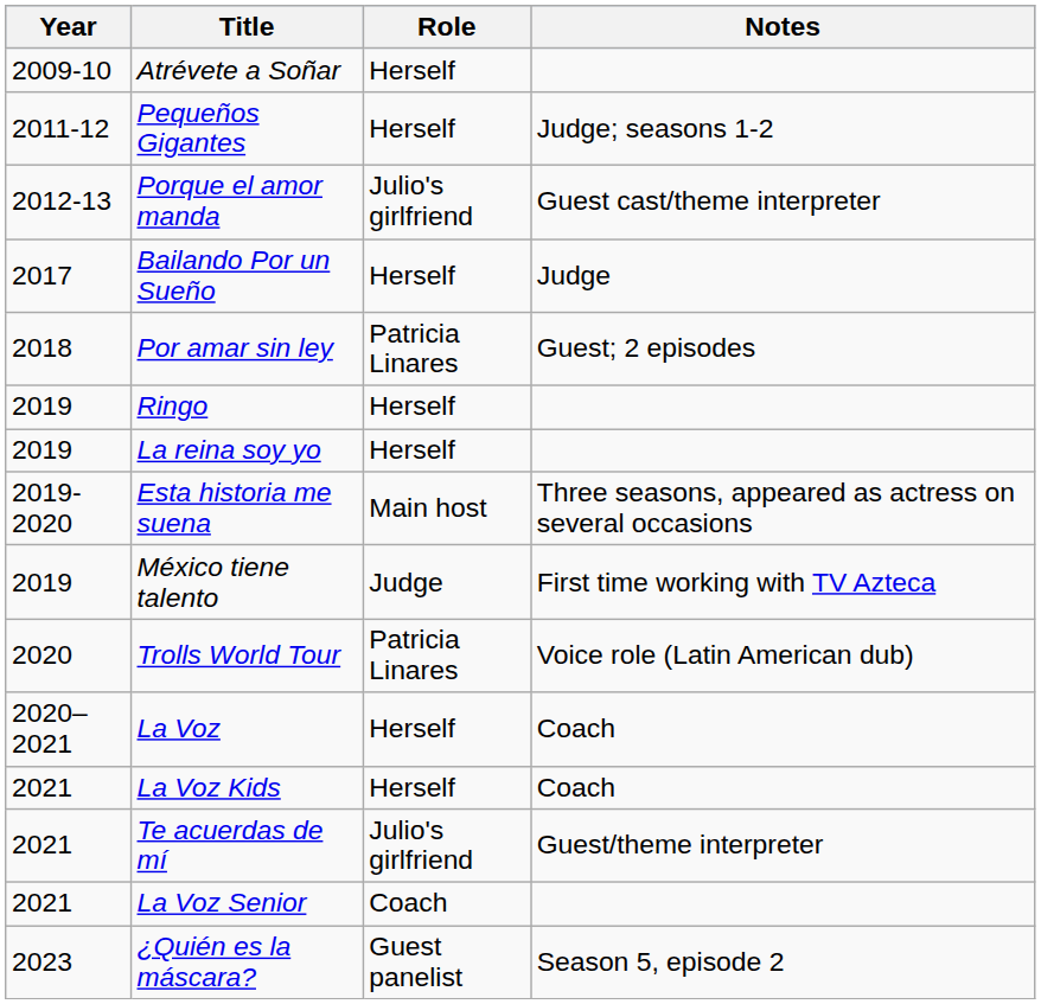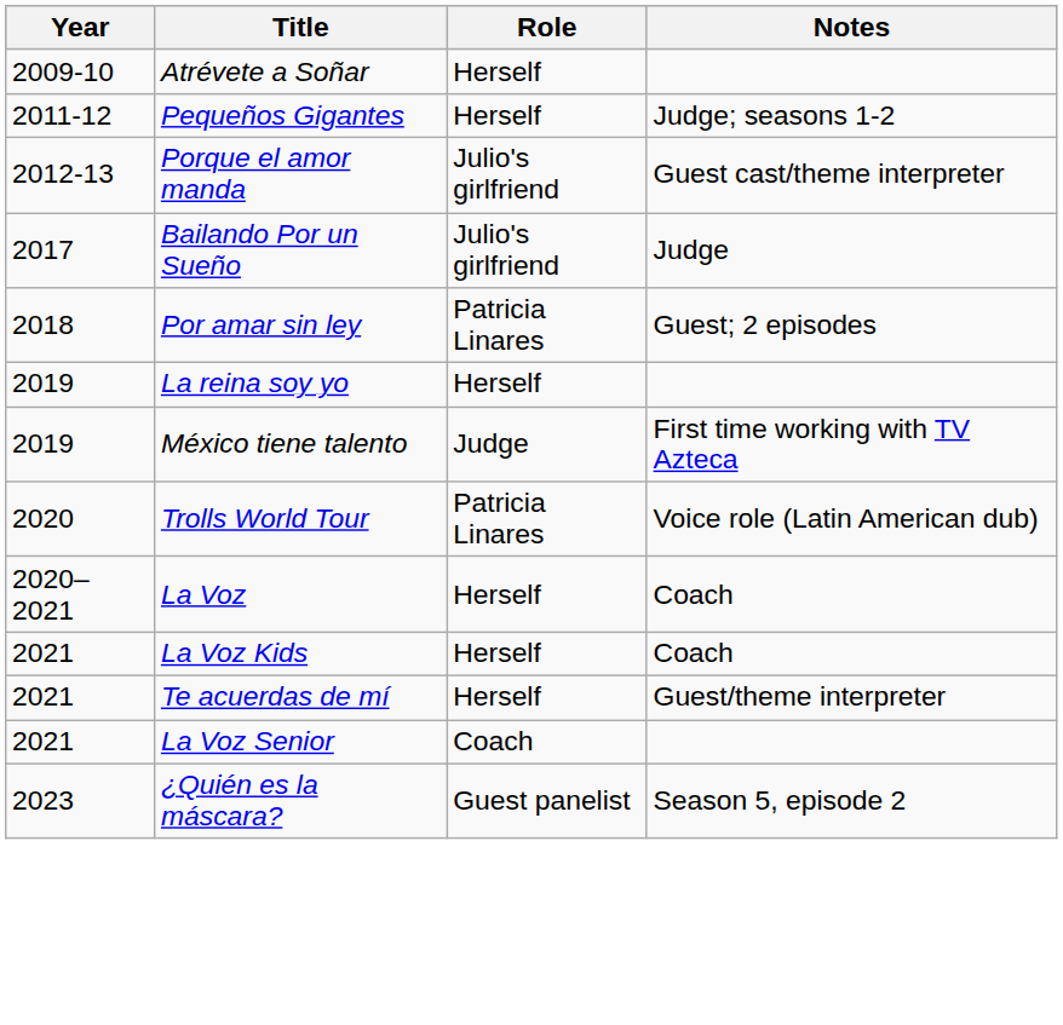 <table class="wikitable">
 <tr style="background:#b0c4de; text-align:center;">
 <th>Year</th>
 <th>Title</th>
 <th>Role</th>
 <th>Notes</th>
 </tr>
 <tr>
 <td>2009-10</td>
 <td><em>Atrévete a Soñar</em></td>
 <td>Herself</td>
 <td></td>
 </tr>
 <tr>
 <td>2011-12</td>
 <td><em><a href='#'>Pequeños Gigantes</a></em></td>
 <td>Herself</td>
 <td>Judge; seasons 1-2</td>
 </tr>
 <tr>
 <td>2012-13</td>
 <td><em><a href='#'>Porque el amor manda</a></em></td>
 <td>Julio's girlfriend</td>
 <td>Guest cast/theme interpreter</td>
 </tr>
 <tr>
 <td>2017</td>
 <td><em><a href='#'>Bailando Por un Sueño</a></em></td>
-<td>Herself</td>
+<td>Julio's girlfriend</td>
 <td>Judge</td>
 </tr>
 <tr>
 <td>2018</td>
 <td><em><a href='#'>Por amar sin ley</a></em></td>
 <td>Patricia Linares</td>
 <td>Guest; 2 episodes</td>
 </tr>
 <tr>
 <td>2019</td>
-<td><em><a href='#'>Ringo</a></em></td>
-<td>Herself</td>
-<td></td>
-</tr>
-<tr>
-<td>2019</td>
 <td><em><a href='#'>La reina soy yo</a></em></td>
 <td>Herself</td>
 <td></td>
-</tr>
-<tr>
-<td>2019-2020</td>
-<td><em><a href='#'>Esta historia me suena</a></em></td>
-<td>Main host</td>
-<td>Three seasons, appeared as actress on several occasions</td>
 </tr>
 <tr>
 <td>2019</td>
 <td><em>México tiene talento</em></td>
 <td>Judge</td>
 <td>First time working with <a href='#'>TV Azteca</a></td>
 </tr>
 <tr>
 <td>2020</td>
 <td><em><a href='#'>Trolls World Tour</a></em></td>
 <td>Patricia Linares</td>
 <td>Voice role (Latin American dub)</td>
 </tr>
 <tr>
 <td>2020–2021</td>
 <td><em><a href='#'>La Voz</a></em></td>
 <td>Herself</td>
 <td>Coach</td>
 </tr>
 <tr>
 <td>2021</td>
 <td><em><a href='#'>La Voz Kids</a></em></td>
 <td>Herself</td>
 <td>Coach</td>
 </tr>
 <tr>
 <td>2021</td>
 <td><em><a href='#'>Te acuerdas de mí</a></em></td>
-<td>Julio's girlfriend</td>
+<td>Herself</td>
 <td>Guest/theme interpreter</td>
 </tr>
 <tr>
 <td>2021</td>
 <td><em><a href='#'>La Voz Senior</a></em></td>
 <td>Coach</td>
 <td></td>
 </tr>
 <tr>
 <td>2023</td>
 <td><em><a href='#'>¿Quién es la máscara?</a></em></td>
 <td>Guest panelist</td>
 <td>Season 5, episode 2</td>
 </tr>
 </table>
